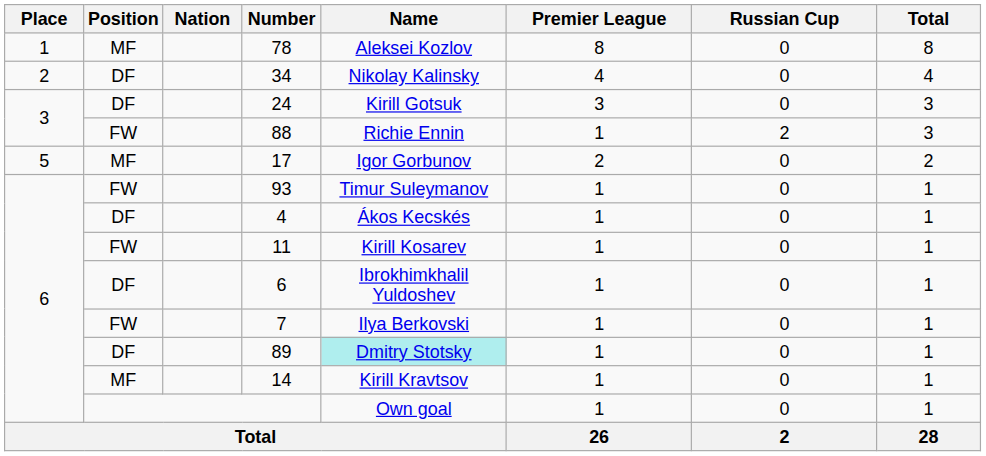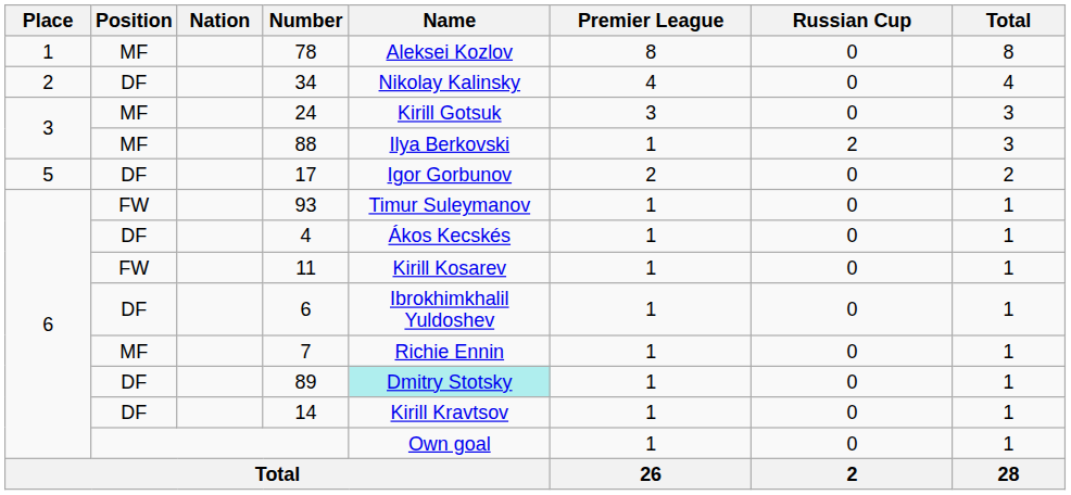 <table class="wikitable" style="font-size: 95%; text-align: center;">
 <tr>
 <th width=60>Place</th>
 <th width=60>Position</th>
 <th width=60>Nation</th>
 <th width=60>Number</th>
 <th width=150>Name</th>
 <th width=150>Premier League</th>
 <th width=150>Russian Cup</th>
 <th width=80>Total</th>
 </tr>
 <tr>
 <td>1</td>
 <td>MF</td>
 <td></td>
 <td>78</td>
 <td><a href='#'>Aleksei Kozlov</a></td>
 <td>8</td>
 <td>0</td>
 <td>8</td>
 </tr>
 <tr>
 <td>2</td>
 <td>DF</td>
 <td></td>
 <td>34</td>
 <td><a href='#'>Nikolay Kalinsky</a></td>
 <td>4</td>
 <td>0</td>
 <td>4</td>
 </tr>
 <tr>
 <td rowspan="2">3</td>
-<td>DF</td>
+<td>MF</td>
 <td></td>
 <td>24</td>
 <td><a href='#'>Kirill Gotsuk</a></td>
 <td>3</td>
 <td>0</td>
 <td>3</td>
 </tr>
 <tr>
-<td>FW</td>
+<td>MF</td>
 <td></td>
 <td>88</td>
-<td><a href='#'>Richie Ennin</a></td>
+<td><a href='#'>Ilya Berkovski</a></td>
 <td>1</td>
 <td>2</td>
 <td>3</td>
 </tr>
 <tr>
 <td>5</td>
-<td>MF</td>
+<td>DF</td>
 <td></td>
 <td>17</td>
 <td><a href='#'>Igor Gorbunov</a></td>
 <td>2</td>
 <td>0</td>
 <td>2</td>
 </tr>
 <tr>
 <td rowspan="8">6</td>
 <td>FW</td>
 <td></td>
 <td>93</td>
 <td><a href='#'>Timur Suleymanov</a></td>
 <td>1</td>
 <td>0</td>
 <td>1</td>
 </tr>
 <tr>
 <td>DF</td>
 <td></td>
 <td>4</td>
 <td><a href='#'>Ákos Kecskés</a></td>
 <td>1</td>
 <td>0</td>
 <td>1</td>
 </tr>
 <tr>
 <td>FW</td>
 <td></td>
 <td>11</td>
 <td><a href='#'>Kirill Kosarev</a></td>
 <td>1</td>
 <td>0</td>
 <td>1</td>
 </tr>
 <tr>
 <td>DF</td>
 <td></td>
 <td>6</td>
 <td><a href='#'>Ibrokhimkhalil Yuldoshev</a></td>
 <td>1</td>
 <td>0</td>
 <td>1</td>
 </tr>
 <tr>
-<td>FW</td>
+<td>MF</td>
 <td></td>
 <td>7</td>
-<td><a href='#'>Ilya Berkovski</a></td>
+<td><a href='#'>Richie Ennin</a></td>
 <td>1</td>
 <td>0</td>
 <td>1</td>
 </tr>
 <tr>
 <td>DF</td>
 <td></td>
 <td>89</td>
 <td style="background: paleturquoise;"><a href='#'>Dmitry Stotsky</a></td>
 <td>1</td>
 <td>0</td>
 <td>1</td>
 </tr>
 <tr>
-<td>MF</td>
+<td>DF</td>
 <td></td>
 <td>14</td>
 <td><a href='#'>Kirill Kravtsov</a></td>
 <td>1</td>
 <td>0</td>
 <td>1</td>
 </tr>
 <tr>
 <td colspan="3"></td>
 <td><a href='#'>Own goal</a></td>
 <td>1</td>
 <td>0</td>
 <td>1</td>
 </tr>
 <tr>
 <th colspan=5>Total</th>
 <th>26</th>
 <th>2</th>
 <th>28</th>
 </tr>
 </table>
